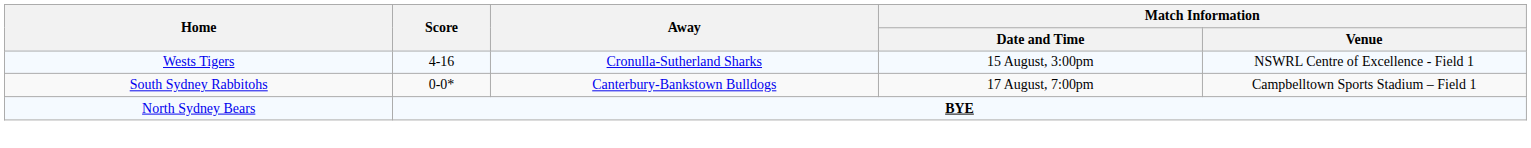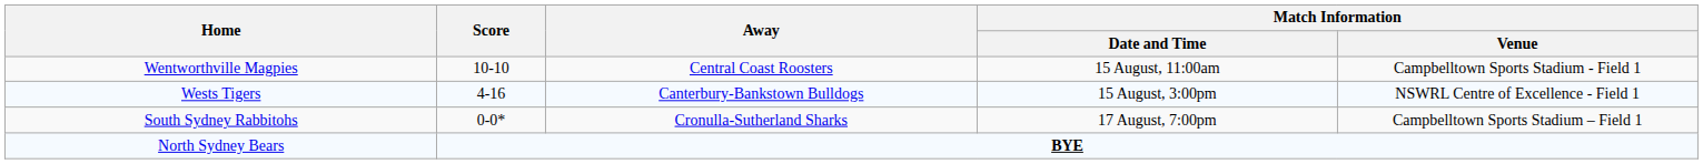 <table class="wikitable" style="border-collapse:collapse; font-size:90%; text-align:center;">
 <tr>
 <th rowspan="2" width="12%">Home</th>
 <th rowspan="2" width="3%">Score</th>
 <th rowspan="2" width="12%">Away</th>
 <th colspan="2">Match Information</th>
 </tr>
 <tr bgcolor="#EFEFEF">
 <th width="10%">Date and Time</th>
 <th width="10%">Venue</th>
 </tr>
+<tr>
+<td> <a href='#'>Wentworthville Magpies</a></td>
+<td>10-10</td>
+<td> <a href='#'>Central Coast Roosters</a></td>
+<td>15 August, 11:00am</td>
+<td>Campbelltown Sports Stadium - Field 1</td>
+</tr>
 <tr bgcolor="#F5FAFF">
 <td align="centre"> <a href='#'>Wests Tigers</a></td>
 <td>4-16</td>
-<td align="centre"> <a href='#'>Cronulla-Sutherland Sharks</a></td>
+<td> <a href='#'>Canterbury-Bankstown Bulldogs</a></td>
 <td>15 August, 3:00pm</td>
 <td>NSWRL Centre of Excellence - Field 1</td>
 </tr>
 <tr>
 <td> <a href='#'>South Sydney Rabbitohs</a></td>
 <td>0-0*</td>
-<td> <a href='#'>Canterbury-Bankstown Bulldogs</a></td>
+<td align="centre"> <a href='#'>Cronulla-Sutherland Sharks</a></td>
 <td>17 August, 7:00pm</td>
 <td>Campbelltown Sports Stadium – Field 1</td>
 </tr>
 <tr bgcolor="#F5FAFF">
 <td align="centre"> <a href='#'>North Sydney Bears</a></td>
 <td colspan="4"><strong><u>BYE</u></strong></td>
 </tr>
 </table>
